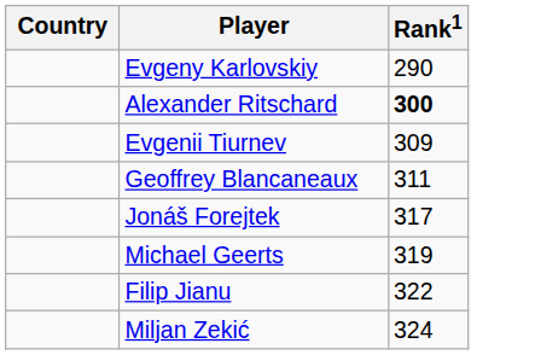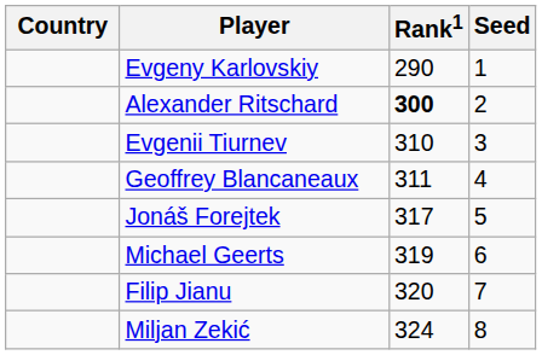 <table class="sortable wikitable">
 <tr>
 <th width="70">Country</th>
 <th width="175">Player</th>
 <th>Rank<sup>1</sup></th>
+<th>Seed</th>
 </tr>
 <tr>
 <td></td>
 <td><a href='#'>Evgeny Karlovskiy</a></td>
 <td>290</td>
+<td>1</td>
 </tr>
 <tr>
 <td></td>
 <td><a href='#'>Alexander Ritschard</a></td>
 <td><strong>300</strong></td>
+<td>2</td>
 </tr>
 <tr>
 <td></td>
 <td><a href='#'>Evgenii Tiurnev</a></td>
-<td>309</td>
+<td>310</td>
+<td>3</td>
 </tr>
 <tr>
 <td></td>
 <td><a href='#'>Geoffrey Blancaneaux</a></td>
 <td>311</td>
+<td>4</td>
 </tr>
 <tr>
 <td></td>
 <td><a href='#'>Jonáš Forejtek</a></td>
 <td>317</td>
+<td>5</td>
 </tr>
 <tr>
 <td></td>
 <td><a href='#'>Michael Geerts</a></td>
 <td>319</td>
+<td>6</td>
 </tr>
 <tr>
 <td></td>
 <td><a href='#'>Filip Jianu</a></td>
-<td>322</td>
+<td>320</td>
+<td>7</td>
 </tr>
 <tr>
 <td></td>
 <td><a href='#'>Miljan Zekić</a></td>
 <td>324</td>
+<td>8</td>
 </tr>
 </table>
